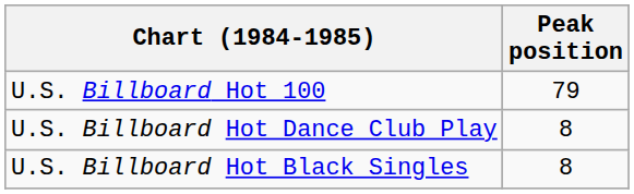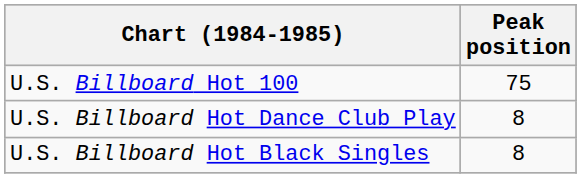 <table class="wikitable">
 <tr>
 <th>Chart (1984-1985)</th>
 <th>Peak<br>position</th>
 </tr>
 <tr>
 <td>U.S. <a href='#'><em>Billboard</em> Hot 100</a></td>
-<td align="center">79</td>
+<td align="center">75</td>
 </tr>
 <tr>
 <td>U.S. <em>Billboard</em> <a href='#'>Hot Dance Club Play</a></td>
 <td align="center">8</td>
 </tr>
 <tr>
 <td>U.S. <em>Billboard</em> <a href='#'>Hot Black Singles</a></td>
 <td align="center">8</td>
 </tr>
 </table>
